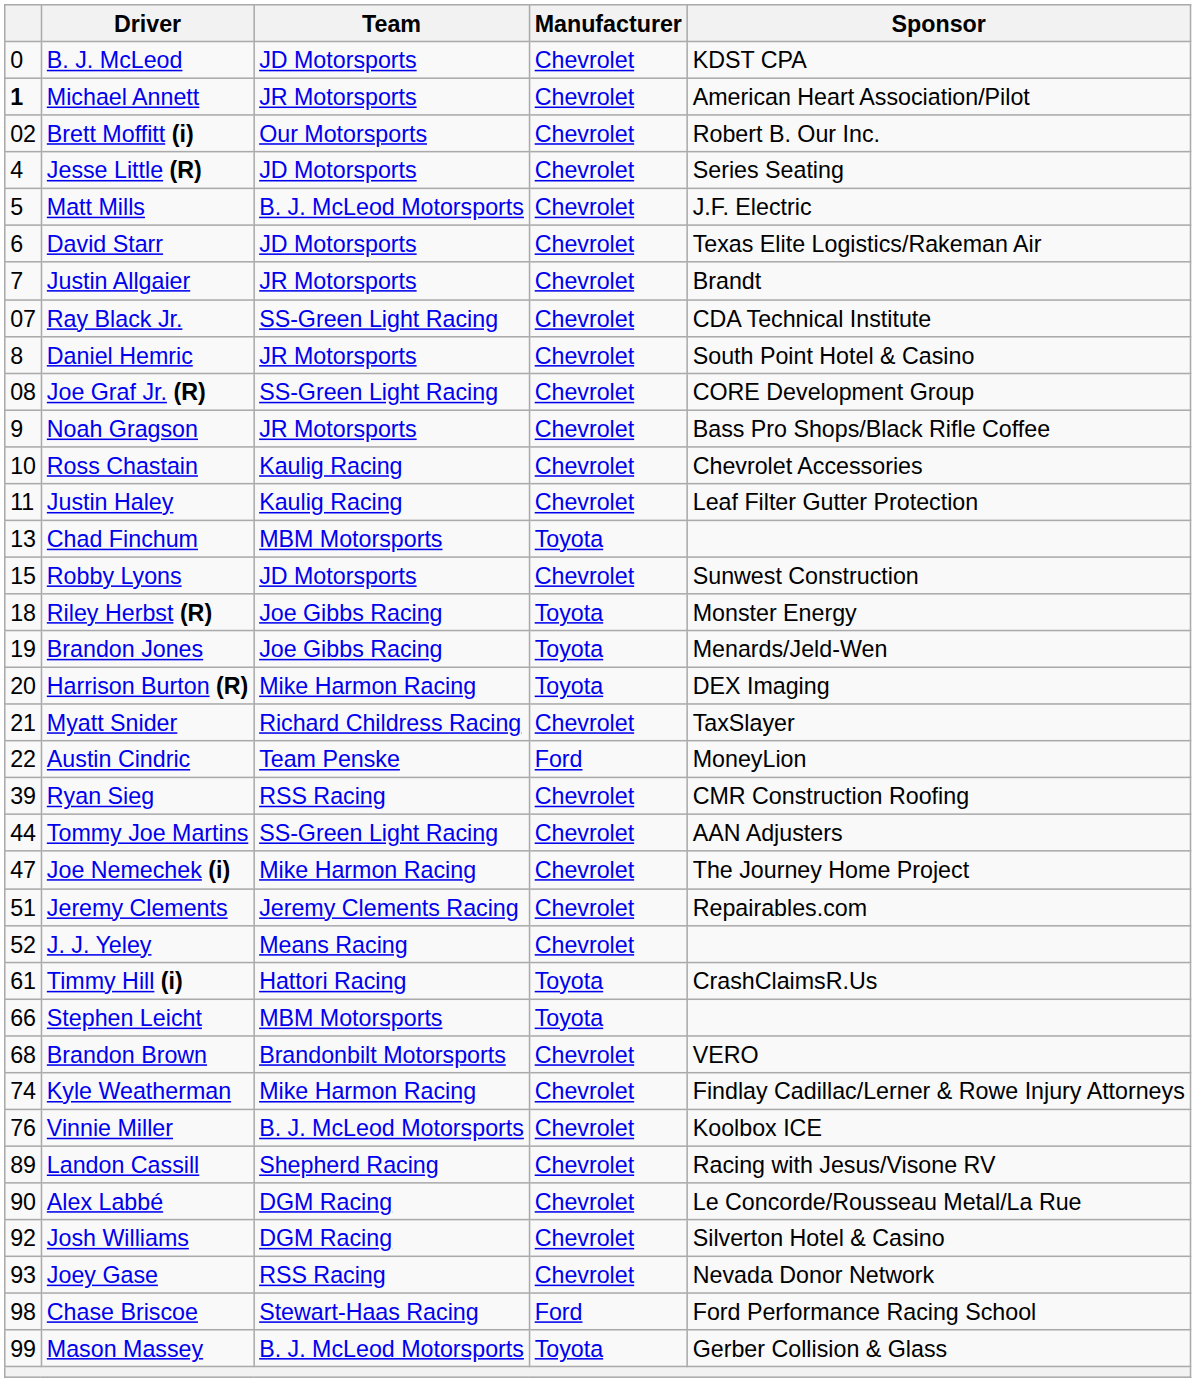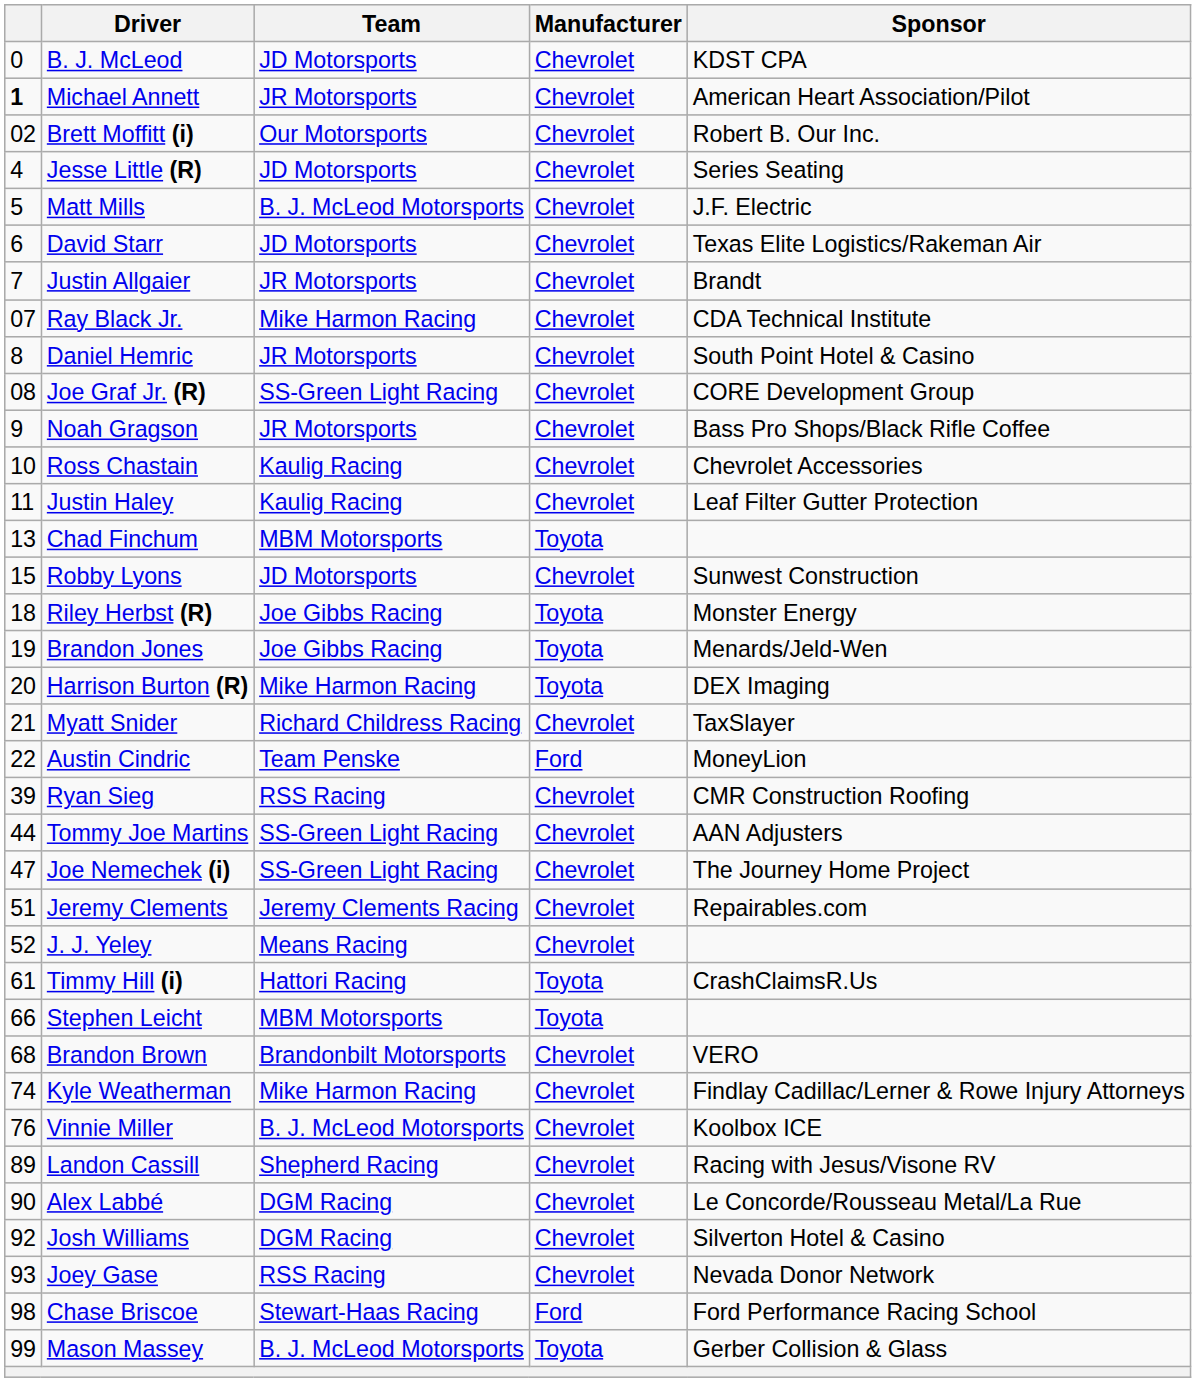 <table class="wikitable" style="font-size:95%">
 <tr>
 <th></th>
 <th>Driver</th>
 <th>Team</th>
 <th>Manufacturer</th>
 <th>Sponsor</th>
 </tr>
 <tr>
 <td>0</td>
 <td><a href='#'>B. J. McLeod</a></td>
 <td><a href='#'>JD Motorsports</a></td>
 <td><a href='#'>Chevrolet</a></td>
 <td>KDST CPA</td>
 </tr>
 <tr>
 <td><strong>1</strong></td>
 <td><a href='#'>Michael Annett</a></td>
 <td><a href='#'>JR Motorsports</a></td>
 <td><a href='#'>Chevrolet</a></td>
 <td>American Heart Association/Pilot</td>
 </tr>
 <tr>
 <td>02</td>
 <td><a href='#'>Brett Moffitt</a> <strong>(i)</strong></td>
 <td><a href='#'>Our Motorsports</a></td>
 <td><a href='#'>Chevrolet</a></td>
 <td>Robert B. Our Inc.</td>
 </tr>
 <tr>
 <td>4</td>
 <td><a href='#'>Jesse Little</a> <strong>(R)</strong></td>
 <td><a href='#'>JD Motorsports</a></td>
 <td><a href='#'>Chevrolet</a></td>
 <td>Series Seating</td>
 </tr>
 <tr>
 <td>5</td>
 <td><a href='#'>Matt Mills</a></td>
 <td><a href='#'>B. J. McLeod Motorsports</a></td>
 <td><a href='#'>Chevrolet</a></td>
 <td>J.F. Electric</td>
 </tr>
 <tr>
 <td>6</td>
 <td><a href='#'>David Starr</a></td>
 <td><a href='#'>JD Motorsports</a></td>
 <td><a href='#'>Chevrolet</a></td>
 <td>Texas Elite Logistics/Rakeman Air</td>
 </tr>
 <tr>
 <td>7</td>
 <td><a href='#'>Justin Allgaier</a></td>
 <td><a href='#'>JR Motorsports</a></td>
 <td><a href='#'>Chevrolet</a></td>
 <td>Brandt</td>
 </tr>
 <tr>
 <td>07</td>
 <td><a href='#'>Ray Black Jr.</a></td>
-<td><a href='#'>SS-Green Light Racing</a></td>
+<td><a href='#'>Mike Harmon Racing</a></td>
 <td><a href='#'>Chevrolet</a></td>
 <td>CDA Technical Institute</td>
 </tr>
 <tr>
 <td>8</td>
 <td><a href='#'>Daniel Hemric</a></td>
 <td><a href='#'>JR Motorsports</a></td>
 <td><a href='#'>Chevrolet</a></td>
 <td>South Point Hotel & Casino</td>
 </tr>
 <tr>
 <td>08</td>
 <td><a href='#'>Joe Graf Jr.</a> <strong>(R)</strong></td>
 <td><a href='#'>SS-Green Light Racing</a></td>
 <td><a href='#'>Chevrolet</a></td>
 <td>CORE Development Group</td>
 </tr>
 <tr>
 <td>9</td>
 <td><a href='#'>Noah Gragson</a></td>
 <td><a href='#'>JR Motorsports</a></td>
 <td><a href='#'>Chevrolet</a></td>
 <td>Bass Pro Shops/Black Rifle Coffee</td>
 </tr>
 <tr>
 <td>10</td>
 <td><a href='#'>Ross Chastain</a></td>
 <td><a href='#'>Kaulig Racing</a></td>
 <td><a href='#'>Chevrolet</a></td>
 <td>Chevrolet Accessories</td>
 </tr>
 <tr>
 <td>11</td>
 <td><a href='#'>Justin Haley</a></td>
 <td><a href='#'>Kaulig Racing</a></td>
 <td><a href='#'>Chevrolet</a></td>
 <td>Leaf Filter Gutter Protection</td>
 </tr>
 <tr>
 <td>13</td>
 <td><a href='#'>Chad Finchum</a></td>
 <td><a href='#'>MBM Motorsports</a></td>
 <td><a href='#'>Toyota</a></td>
 <td></td>
 </tr>
 <tr>
 <td>15</td>
 <td><a href='#'>Robby Lyons</a></td>
 <td><a href='#'>JD Motorsports</a></td>
 <td><a href='#'>Chevrolet</a></td>
 <td>Sunwest Construction</td>
 </tr>
 <tr>
 <td>18</td>
 <td><a href='#'>Riley Herbst</a> <strong>(R)</strong></td>
 <td><a href='#'>Joe Gibbs Racing</a></td>
 <td><a href='#'>Toyota</a></td>
 <td>Monster Energy</td>
 </tr>
 <tr>
 <td>19</td>
 <td><a href='#'>Brandon Jones</a></td>
 <td><a href='#'>Joe Gibbs Racing</a></td>
 <td><a href='#'>Toyota</a></td>
 <td>Menards/Jeld-Wen</td>
 </tr>
 <tr>
 <td>20</td>
 <td><a href='#'>Harrison Burton</a> <strong>(R)</strong></td>
 <td><a href='#'>Mike Harmon Racing</a></td>
 <td><a href='#'>Toyota</a></td>
 <td>DEX Imaging</td>
 </tr>
 <tr>
 <td>21</td>
 <td><a href='#'>Myatt Snider</a></td>
 <td><a href='#'>Richard Childress Racing</a></td>
 <td><a href='#'>Chevrolet</a></td>
 <td>TaxSlayer</td>
 </tr>
 <tr>
 <td>22</td>
 <td><a href='#'>Austin Cindric</a></td>
 <td><a href='#'>Team Penske</a></td>
 <td><a href='#'>Ford</a></td>
 <td>MoneyLion</td>
 </tr>
 <tr>
 <td>39</td>
 <td><a href='#'>Ryan Sieg</a></td>
 <td><a href='#'>RSS Racing</a></td>
 <td><a href='#'>Chevrolet</a></td>
 <td>CMR Construction Roofing</td>
 </tr>
 <tr>
 <td>44</td>
 <td><a href='#'>Tommy Joe Martins</a></td>
 <td><a href='#'>SS-Green Light Racing</a></td>
 <td><a href='#'>Chevrolet</a></td>
 <td>AAN Adjusters</td>
 </tr>
 <tr>
 <td>47</td>
 <td><a href='#'>Joe Nemechek</a> <strong>(i)</strong></td>
-<td><a href='#'>Mike Harmon Racing</a></td>
+<td><a href='#'>SS-Green Light Racing</a></td>
 <td><a href='#'>Chevrolet</a></td>
 <td>The Journey Home Project</td>
 </tr>
 <tr>
 <td>51</td>
 <td><a href='#'>Jeremy Clements</a></td>
 <td><a href='#'>Jeremy Clements Racing</a></td>
 <td><a href='#'>Chevrolet</a></td>
 <td>Repairables.com</td>
 </tr>
 <tr>
 <td>52</td>
 <td><a href='#'>J. J. Yeley</a></td>
 <td><a href='#'>Means Racing</a></td>
 <td><a href='#'>Chevrolet</a></td>
 <td></td>
 </tr>
 <tr>
 <td>61</td>
 <td><a href='#'>Timmy Hill</a> <strong>(i)</strong></td>
 <td><a href='#'>Hattori Racing</a></td>
 <td><a href='#'>Toyota</a></td>
 <td>CrashClaimsR.Us</td>
 </tr>
 <tr>
 <td>66</td>
 <td><a href='#'>Stephen Leicht</a></td>
 <td><a href='#'>MBM Motorsports</a></td>
 <td><a href='#'>Toyota</a></td>
 <td></td>
 </tr>
 <tr>
 <td>68</td>
 <td><a href='#'>Brandon Brown</a></td>
 <td><a href='#'>Brandonbilt Motorsports</a></td>
 <td><a href='#'>Chevrolet</a></td>
 <td>VERO</td>
 </tr>
 <tr>
 <td>74</td>
 <td><a href='#'>Kyle Weatherman</a></td>
 <td><a href='#'>Mike Harmon Racing</a></td>
 <td><a href='#'>Chevrolet</a></td>
 <td>Findlay Cadillac/Lerner & Rowe Injury Attorneys</td>
 </tr>
 <tr>
 <td>76</td>
 <td><a href='#'>Vinnie Miller</a></td>
 <td><a href='#'>B. J. McLeod Motorsports</a></td>
 <td><a href='#'>Chevrolet</a></td>
 <td>Koolbox ICE</td>
 </tr>
 <tr>
 <td>89</td>
 <td><a href='#'>Landon Cassill</a></td>
 <td><a href='#'>Shepherd Racing</a></td>
 <td><a href='#'>Chevrolet</a></td>
 <td>Racing with Jesus/Visone RV</td>
 </tr>
 <tr>
 <td>90</td>
 <td><a href='#'>Alex Labbé</a></td>
 <td><a href='#'>DGM Racing</a></td>
 <td><a href='#'>Chevrolet</a></td>
 <td>Le Concorde/Rousseau Metal/La Rue</td>
 </tr>
 <tr>
 <td>92</td>
 <td><a href='#'>Josh Williams</a></td>
 <td><a href='#'>DGM Racing</a></td>
 <td><a href='#'>Chevrolet</a></td>
 <td>Silverton Hotel & Casino</td>
 </tr>
 <tr>
 <td>93</td>
 <td><a href='#'>Joey Gase</a></td>
 <td><a href='#'>RSS Racing</a></td>
 <td><a href='#'>Chevrolet</a></td>
 <td>Nevada Donor Network</td>
 </tr>
 <tr>
 <td>98</td>
 <td><a href='#'>Chase Briscoe</a></td>
 <td><a href='#'>Stewart-Haas Racing</a></td>
 <td><a href='#'>Ford</a></td>
 <td>Ford Performance Racing School</td>
 </tr>
 <tr>
 <td>99</td>
 <td><a href='#'>Mason Massey</a></td>
 <td><a href='#'>B. J. McLeod Motorsports</a></td>
 <td><a href='#'>Toyota</a></td>
 <td>Gerber Collision & Glass</td>
 </tr>
 <tr>
 <th colspan="5"></th>
 </tr>
 </table>
